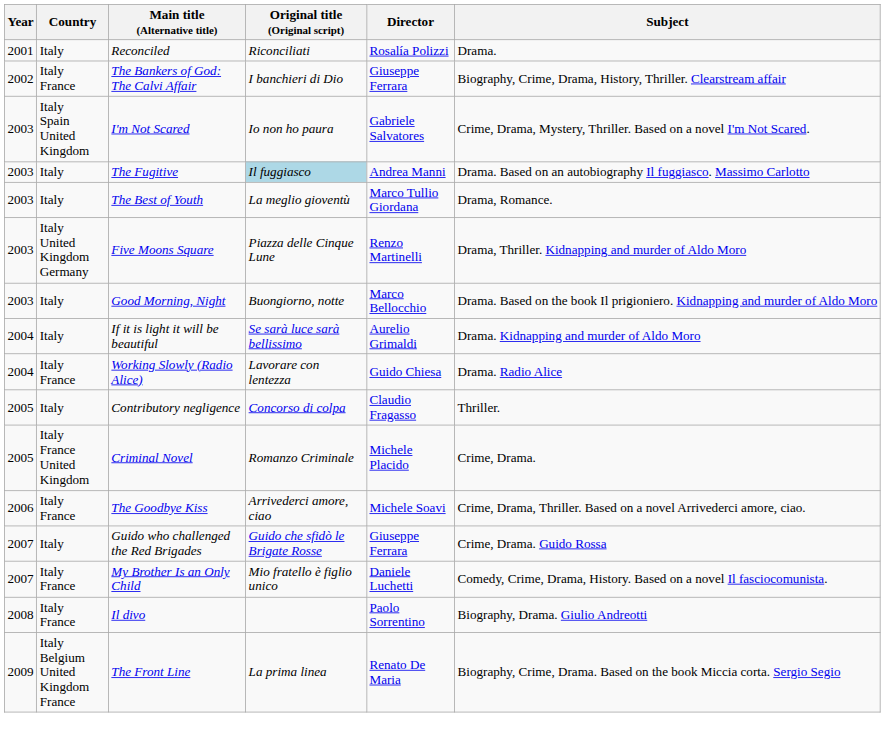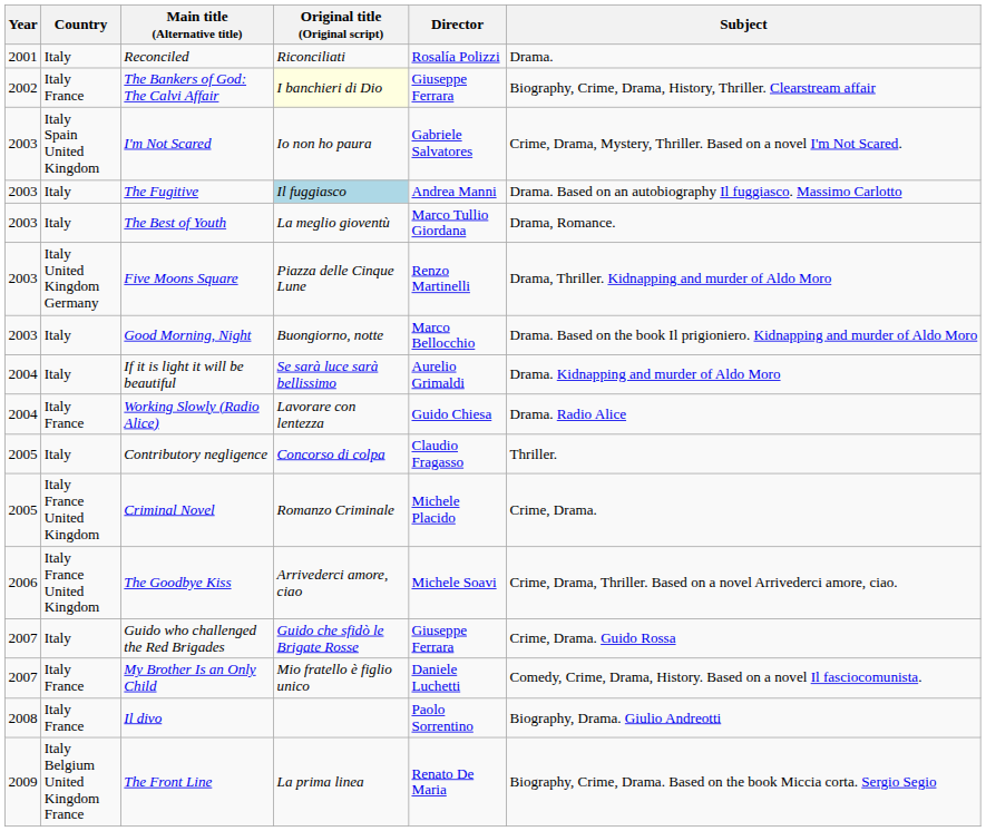 <table class="wikitable sortable">
 <tr>
 <th>Year</th>
 <th width= 80>Country</th>
 <th class="unsortable" style="width:160px;">Main title<br><small>(Alternative title)</small></th>
 <th class="unsortable" style="width:140px;">Original title<br><small>(Original script)</small></th>
 <th width=100>Director</th>
 <th class="unsortable">Subject</th>
 </tr>
 <tr>
 <td>2001</td>
 <td>Italy</td>
 <td><em>Reconciled</em></td>
 <td><em>Riconciliati</em></td>
 <td><a href='#'>Rosalía Polizzi</a></td>
 <td>Drama.</td>
 </tr>
 <tr>
 <td>2002</td>
 <td>Italy<br>France</td>
 <td><em><a href='#'>The Bankers of God: The Calvi Affair</a></em></td>
-<td><em>I banchieri di Dio</em></td>
+<td style="background: lightyellow;"><em>I banchieri di Dio</em></td>
 <td><a href='#'>Giuseppe Ferrara</a></td>
 <td>Biography, Crime, Drama, History, Thriller. <a href='#'>Clearstream affair</a></td>
 </tr>
 <tr>
 <td>2003</td>
 <td>Italy<br>Spain<br>United Kingdom</td>
 <td><em><a href='#'>I'm Not Scared</a></em></td>
 <td><em>Io non ho paura</em></td>
 <td><a href='#'>Gabriele Salvatores</a></td>
 <td>Crime, Drama, Mystery, Thriller. Based on a novel <a href='#'>I'm Not Scared</a>.</td>
 </tr>
 <tr>
 <td>2003</td>
 <td>Italy</td>
 <td><em><a href='#'>The Fugitive</a></em></td>
 <td style="background: lightblue;"><em>Il fuggiasco</em></td>
 <td><a href='#'>Andrea Manni</a></td>
 <td>Drama. Based on an autobiography <a href='#'>Il fuggiasco</a>. <a href='#'>Massimo Carlotto</a></td>
 </tr>
 <tr>
 <td>2003</td>
 <td>Italy</td>
 <td><em><a href='#'>The Best of Youth</a></em></td>
 <td><em>La meglio gioventù</em></td>
 <td><a href='#'>Marco Tullio Giordana</a></td>
 <td>Drama, Romance.</td>
 </tr>
 <tr>
 <td>2003</td>
 <td>Italy<br>United Kingdom<br>Germany</td>
 <td><em><a href='#'>Five Moons Square</a></em></td>
 <td><em>Piazza delle Cinque Lune</em></td>
 <td><a href='#'>Renzo Martinelli</a></td>
 <td>Drama, Thriller. <a href='#'>Kidnapping and murder of Aldo Moro</a></td>
 </tr>
 <tr>
 <td>2003</td>
 <td>Italy</td>
 <td><em><a href='#'>Good Morning, Night</a></em></td>
 <td><em>Buongiorno, notte</em></td>
 <td><a href='#'>Marco Bellocchio</a></td>
 <td>Drama. Based on the book Il prigioniero. <a href='#'>Kidnapping and murder of Aldo Moro</a></td>
 </tr>
 <tr>
 <td>2004</td>
 <td>Italy</td>
 <td><em>If it is light it will be beautiful</em></td>
 <td><em><a href='#'>Se sarà luce sarà bellissimo</a></em></td>
 <td><a href='#'>Aurelio Grimaldi</a></td>
 <td>Drama. <a href='#'>Kidnapping and murder of Aldo Moro</a></td>
 </tr>
 <tr>
 <td>2004</td>
 <td>Italy<br>France</td>
 <td><em><a href='#'>Working Slowly (Radio Alice)</a></em></td>
 <td><em>Lavorare con lentezza</em></td>
 <td><a href='#'>Guido Chiesa</a></td>
 <td>Drama. <a href='#'>Radio Alice</a></td>
 </tr>
 <tr>
 <td>2005</td>
 <td>Italy</td>
 <td><em>Contributory negligence</em></td>
 <td><em><a href='#'>Concorso di colpa</a></em></td>
 <td><a href='#'>Claudio Fragasso</a></td>
 <td>Thriller.</td>
 </tr>
 <tr>
 <td>2005</td>
 <td>Italy<br>France<br>United Kingdom</td>
 <td><em><a href='#'>Criminal Novel</a></em></td>
 <td><em>Romanzo Criminale</em></td>
 <td><a href='#'>Michele Placido</a></td>
 <td>Crime, Drama.</td>
 </tr>
 <tr>
 <td>2006</td>
-<td>Italy<br>France</td>
+<td>Italy<br>France<br>United Kingdom</td>
 <td><em><a href='#'>The Goodbye Kiss</a></em></td>
 <td><em>Arrivederci amore, ciao</em></td>
 <td><a href='#'>Michele Soavi</a></td>
 <td>Crime, Drama, Thriller. Based on a novel Arrivederci amore, ciao.</td>
 </tr>
 <tr>
 <td>2007</td>
 <td>Italy</td>
 <td><em>Guido who challenged the Red Brigades</em></td>
 <td><em><a href='#'>Guido che sfidò le Brigate Rosse</a></em></td>
 <td><a href='#'>Giuseppe Ferrara</a></td>
 <td>Crime, Drama. <a href='#'>Guido Rossa</a></td>
 </tr>
 <tr>
 <td>2007</td>
 <td>Italy<br>France</td>
 <td><em><a href='#'>My Brother Is an Only Child</a></em></td>
 <td><em>Mio fratello è figlio unico</em></td>
 <td><a href='#'>Daniele Luchetti</a></td>
 <td>Comedy, Crime, Drama, History. Based on a novel <a href='#'>Il fasciocomunista</a>.</td>
 </tr>
 <tr>
 <td>2008</td>
 <td>Italy<br>France</td>
 <td><em><a href='#'>Il divo</a></em></td>
 <td></td>
 <td><a href='#'>Paolo Sorrentino</a></td>
 <td>Biography, Drama. <a href='#'>Giulio Andreotti</a></td>
 </tr>
 <tr>
 <td>2009</td>
 <td>Italy<br>Belgium<br>United Kingdom<br>France</td>
 <td><em><a href='#'>The Front Line</a></em></td>
 <td><em>La prima linea</em></td>
 <td><a href='#'>Renato De Maria</a></td>
 <td>Biography, Crime, Drama. Based on the book Miccia corta. <a href='#'>Sergio Segio</a></td>
 </tr>
 </table>
